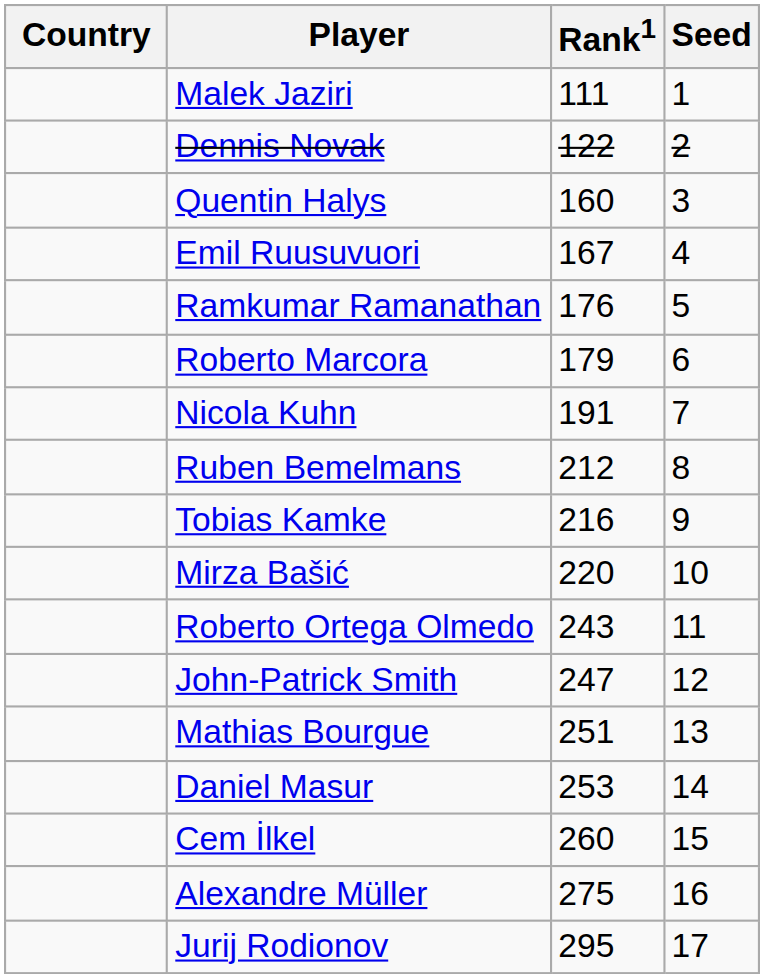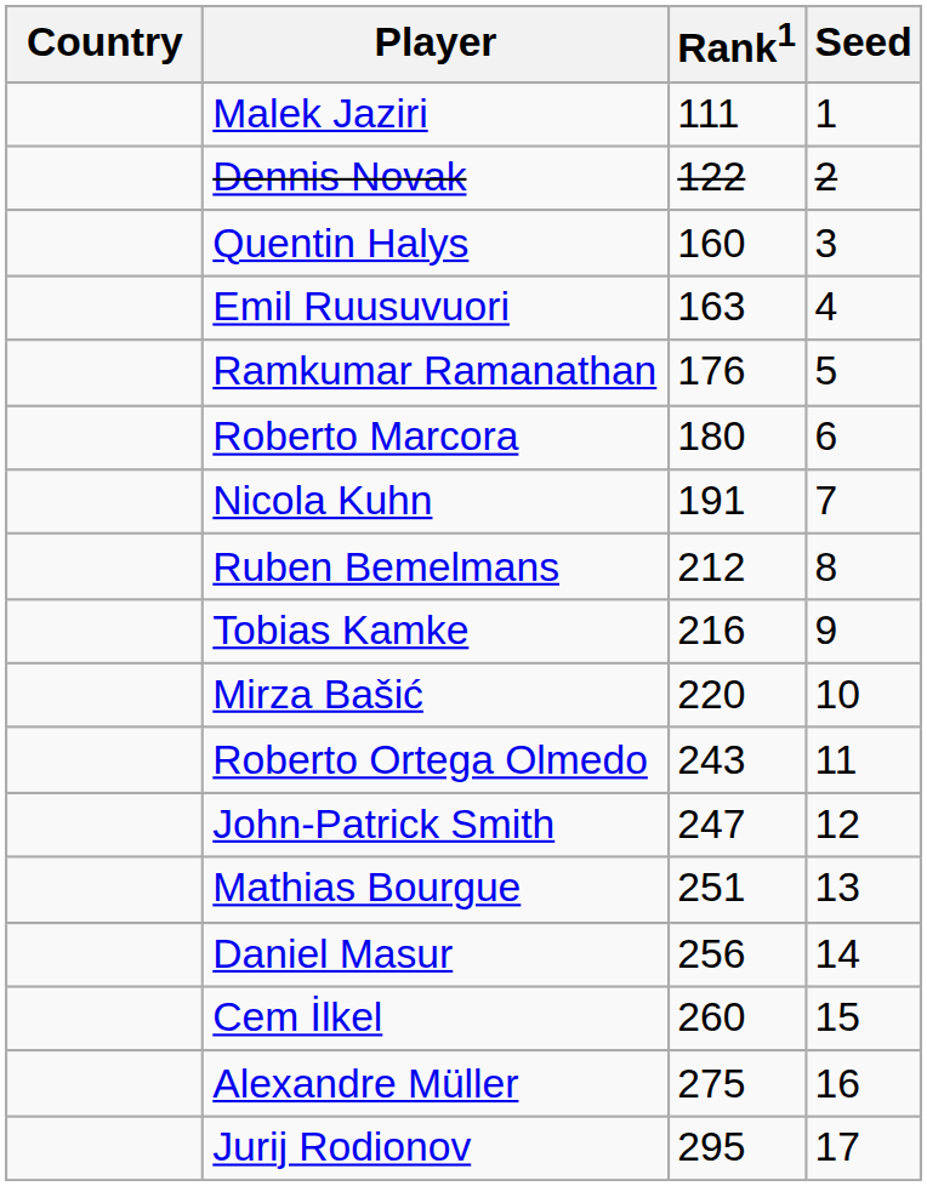 <table class="sortable wikitable">
 <tr>
 <th width="70">Country</th>
 <th width="175">Player</th>
 <th>Rank<sup>1</sup></th>
 <th>Seed</th>
 </tr>
 <tr>
 <td></td>
 <td><a href='#'>Malek Jaziri</a></td>
 <td>111</td>
 <td>1</td>
 </tr>
 <tr>
 <td><s></s></td>
 <td><s><a href='#'>Dennis Novak</a></s></td>
 <td><s>122</s></td>
 <td><s>2</s></td>
 </tr>
 <tr>
 <td></td>
 <td><a href='#'>Quentin Halys</a></td>
 <td>160</td>
 <td>3</td>
 </tr>
 <tr>
 <td></td>
 <td><a href='#'>Emil Ruusuvuori</a></td>
-<td>167</td>
+<td>163</td>
 <td>4</td>
 </tr>
 <tr>
 <td></td>
 <td><a href='#'>Ramkumar Ramanathan</a></td>
 <td>176</td>
 <td>5</td>
 </tr>
 <tr>
 <td></td>
 <td><a href='#'>Roberto Marcora</a></td>
-<td>179</td>
+<td>180</td>
 <td>6</td>
 </tr>
 <tr>
 <td></td>
 <td><a href='#'>Nicola Kuhn</a></td>
 <td>191</td>
 <td>7</td>
 </tr>
 <tr>
 <td></td>
 <td><a href='#'>Ruben Bemelmans</a></td>
 <td>212</td>
 <td>8</td>
 </tr>
 <tr>
 <td></td>
 <td><a href='#'>Tobias Kamke</a></td>
 <td>216</td>
 <td>9</td>
 </tr>
 <tr>
 <td></td>
 <td><a href='#'>Mirza Bašić</a></td>
 <td>220</td>
 <td>10</td>
 </tr>
 <tr>
 <td></td>
 <td><a href='#'>Roberto Ortega Olmedo</a></td>
 <td>243</td>
 <td>11</td>
 </tr>
 <tr>
 <td></td>
 <td><a href='#'>John-Patrick Smith</a></td>
 <td>247</td>
 <td>12</td>
 </tr>
 <tr>
 <td></td>
 <td><a href='#'>Mathias Bourgue</a></td>
 <td>251</td>
 <td>13</td>
 </tr>
 <tr>
 <td></td>
 <td><a href='#'>Daniel Masur</a></td>
-<td>253</td>
+<td>256</td>
 <td>14</td>
 </tr>
 <tr>
 <td></td>
 <td><a href='#'>Cem İlkel</a></td>
 <td>260</td>
 <td>15</td>
 </tr>
 <tr>
 <td></td>
 <td><a href='#'>Alexandre Müller</a></td>
 <td>275</td>
 <td>16</td>
 </tr>
 <tr>
 <td></td>
 <td><a href='#'>Jurij Rodionov</a></td>
 <td>295</td>
 <td>17</td>
 </tr>
 </table>
